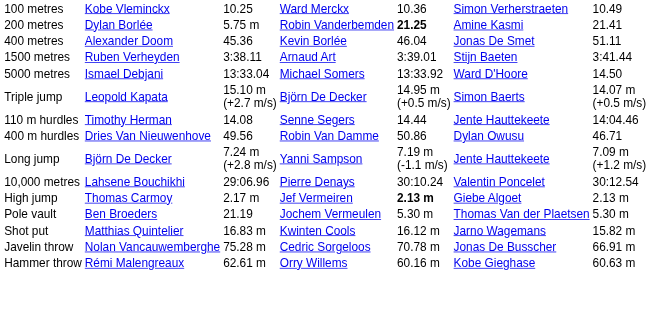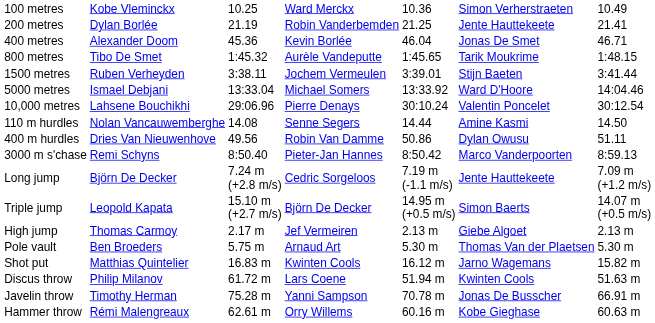 <table>
 <tr>
 <td>100 metres</td>
 <td><a href='#'>Kobe Vleminckx</a></td>
 <td>10.25</td>
 <td><a href='#'>Ward Merckx</a></td>
 <td>10.36</td>
 <td><a href='#'>Simon Verherstraeten</a></td>
 <td>10.49</td>
 </tr>
 <tr>
 <td>200 metres</td>
 <td><a href='#'>Dylan Borlée</a></td>
-<td>5.75 m</td>
+<td>21.19</td>
 <td><a href='#'>Robin Vanderbemden</a></td>
-<td><strong>21.25</strong></td>
-<td><a href='#'>Amine Kasmi</a></td>
+<td>21.25</td>
+<td><a href='#'>Jente Hauttekeete</a></td>
 <td>21.41</td>
 </tr>
 <tr>
 <td>400 metres</td>
 <td><a href='#'>Alexander Doom</a></td>
 <td>45.36</td>
 <td><a href='#'>Kevin Borlée</a></td>
 <td>46.04</td>
 <td><a href='#'>Jonas De Smet</a></td>
-<td>51.11</td>
+<td>46.71</td>
+</tr>
+<tr>
+<td>800 metres</td>
+<td><a href='#'>Tibo De Smet</a></td>
+<td>1:45.32</td>
+<td><a href='#'>Aurèle Vandeputte</a></td>
+<td>1:45.65</td>
+<td><a href='#'>Tarik Moukrime</a></td>
+<td>1:48.15</td>
 </tr>
 <tr>
 <td>1500 metres</td>
 <td><a href='#'>Ruben Verheyden</a></td>
 <td>3:38.11</td>
-<td><a href='#'>Arnaud Art</a></td>
+<td><a href='#'>Jochem Vermeulen</a></td>
 <td>3:39.01</td>
 <td><a href='#'>Stijn Baeten</a></td>
 <td>3:41.44</td>
 </tr>
 <tr>
 <td>5000 metres</td>
 <td><a href='#'>Ismael Debjani</a></td>
 <td>13:33.04</td>
 <td><a href='#'>Michael Somers</a></td>
 <td>13:33.92</td>
 <td><a href='#'>Ward D'Hoore</a></td>
+<td>14:04.46</td>
+</tr>
+<tr>
+<td>10,000 metres</td>
+<td><a href='#'>Lahsene Bouchikhi</a></td>
+<td>29:06.96</td>
+<td><a href='#'>Pierre Denays</a></td>
+<td>30:10.24</td>
+<td><a href='#'>Valentin Poncelet</a></td>
+<td>30:12.54</td>
+</tr>
+<tr>
+<td>110 m hurdles</td>
+<td><a href='#'>Nolan Vancauwemberghe</a></td>
+<td>14.08</td>
+<td><a href='#'>Senne Segers</a></td>
+<td>14.44</td>
+<td><a href='#'>Amine Kasmi</a></td>
 <td>14.50</td>
+</tr>
+<tr>
+<td>400 m hurdles</td>
+<td><a href='#'>Dries Van Nieuwenhove</a></td>
+<td>49.56</td>
+<td><a href='#'>Robin Van Damme</a></td>
+<td>50.86</td>
+<td><a href='#'>Dylan Owusu</a></td>
+<td>51.11</td>
+</tr>
+<tr>
+<td>3000 m s'chase</td>
+<td><a href='#'>Remi Schyns</a></td>
+<td>8:50.40</td>
+<td><a href='#'>Pieter-Jan Hannes</a></td>
+<td>8:50.42</td>
+<td><a href='#'>Marco Vanderpoorten</a></td>
+<td>8:59.13</td>
+</tr>
+<tr>
+<td>Long jump</td>
+<td><a href='#'>Björn De Decker</a></td>
+<td>7.24 m<br>(+2.8 m/s)</td>
+<td><a href='#'>Cedric Sorgeloos</a></td>
+<td>7.19 m<br>(-1.1 m/s)</td>
+<td><a href='#'>Jente Hauttekeete</a></td>
+<td>7.09 m<br>(+1.2 m/s)</td>
 </tr>
 <tr>
 <td>Triple jump</td>
 <td><a href='#'>Leopold Kapata</a></td>
 <td>15.10 m<br>(+2.7 m/s)</td>
 <td><a href='#'>Björn De Decker</a></td>
 <td>14.95 m<br>(+0.5 m/s)</td>
 <td><a href='#'>Simon Baerts</a></td>
 <td>14.07 m<br>(+0.5 m/s)</td>
 </tr>
 <tr>
-<td>110 m hurdles</td>
-<td><a href='#'>Timothy Herman</a></td>
-<td>14.08</td>
-<td><a href='#'>Senne Segers</a></td>
-<td>14.44</td>
-<td><a href='#'>Jente Hauttekeete</a></td>
-<td>14:04.46</td>
-</tr>
-<tr>
-<td>400 m hurdles</td>
-<td><a href='#'>Dries Van Nieuwenhove</a></td>
-<td>49.56</td>
-<td><a href='#'>Robin Van Damme</a></td>
-<td>50.86</td>
-<td><a href='#'>Dylan Owusu</a></td>
-<td>46.71</td>
-</tr>
-<tr>
-<td>Long jump</td>
-<td><a href='#'>Björn De Decker</a></td>
-<td>7.24 m<br>(+2.8 m/s)</td>
-<td><a href='#'>Yanni Sampson</a></td>
-<td>7.19 m<br>(-1.1 m/s)</td>
-<td><a href='#'>Jente Hauttekeete</a></td>
-<td>7.09 m<br>(+1.2 m/s)</td>
-</tr>
-<tr>
-<td>10,000 metres</td>
-<td><a href='#'>Lahsene Bouchikhi</a></td>
-<td>29:06.96</td>
-<td><a href='#'>Pierre Denays</a></td>
-<td>30:10.24</td>
-<td><a href='#'>Valentin Poncelet</a></td>
-<td>30:12.54</td>
-</tr>
-<tr>
 <td>High jump</td>
 <td><a href='#'>Thomas Carmoy</a></td>
 <td>2.17 m</td>
 <td><a href='#'>Jef Vermeiren</a></td>
-<td><strong>2.13 m</strong></td>
+<td>2.13 m</td>
 <td><a href='#'>Giebe Algoet</a></td>
 <td>2.13 m</td>
 </tr>
 <tr>
 <td>Pole vault</td>
 <td><a href='#'>Ben Broeders</a></td>
-<td>21.19</td>
-<td><a href='#'>Jochem Vermeulen</a></td>
+<td>5.75 m</td>
+<td><a href='#'>Arnaud Art</a></td>
 <td>5.30 m</td>
 <td><a href='#'>Thomas Van der Plaetsen</a></td>
 <td>5.30 m</td>
 </tr>
 <tr>
 <td>Shot put</td>
 <td><a href='#'>Matthias Quintelier</a></td>
 <td>16.83 m</td>
 <td><a href='#'>Kwinten Cools</a></td>
 <td>16.12 m</td>
 <td><a href='#'>Jarno Wagemans</a></td>
 <td>15.82 m</td>
 </tr>
 <tr>
+<td>Discus throw</td>
+<td><a href='#'>Philip Milanov</a></td>
+<td>61.72 m</td>
+<td><a href='#'>Lars Coene</a></td>
+<td>51.94 m</td>
+<td><a href='#'>Kwinten Cools</a></td>
+<td>51.63 m</td>
+</tr>
+<tr>
 <td>Javelin throw</td>
-<td><a href='#'>Nolan Vancauwemberghe</a></td>
+<td><a href='#'>Timothy Herman</a></td>
 <td>75.28 m</td>
-<td><a href='#'>Cedric Sorgeloos</a></td>
+<td><a href='#'>Yanni Sampson</a></td>
 <td>70.78 m</td>
 <td><a href='#'>Jonas De Busscher</a></td>
 <td>66.91 m</td>
 </tr>
 <tr>
 <td>Hammer throw</td>
 <td><a href='#'>Rémi Malengreaux</a></td>
 <td>62.61 m</td>
 <td><a href='#'>Orry Willems</a></td>
 <td>60.16 m</td>
 <td><a href='#'>Kobe Gieghase</a></td>
 <td>60.63 m</td>
 </tr>
 </table>
